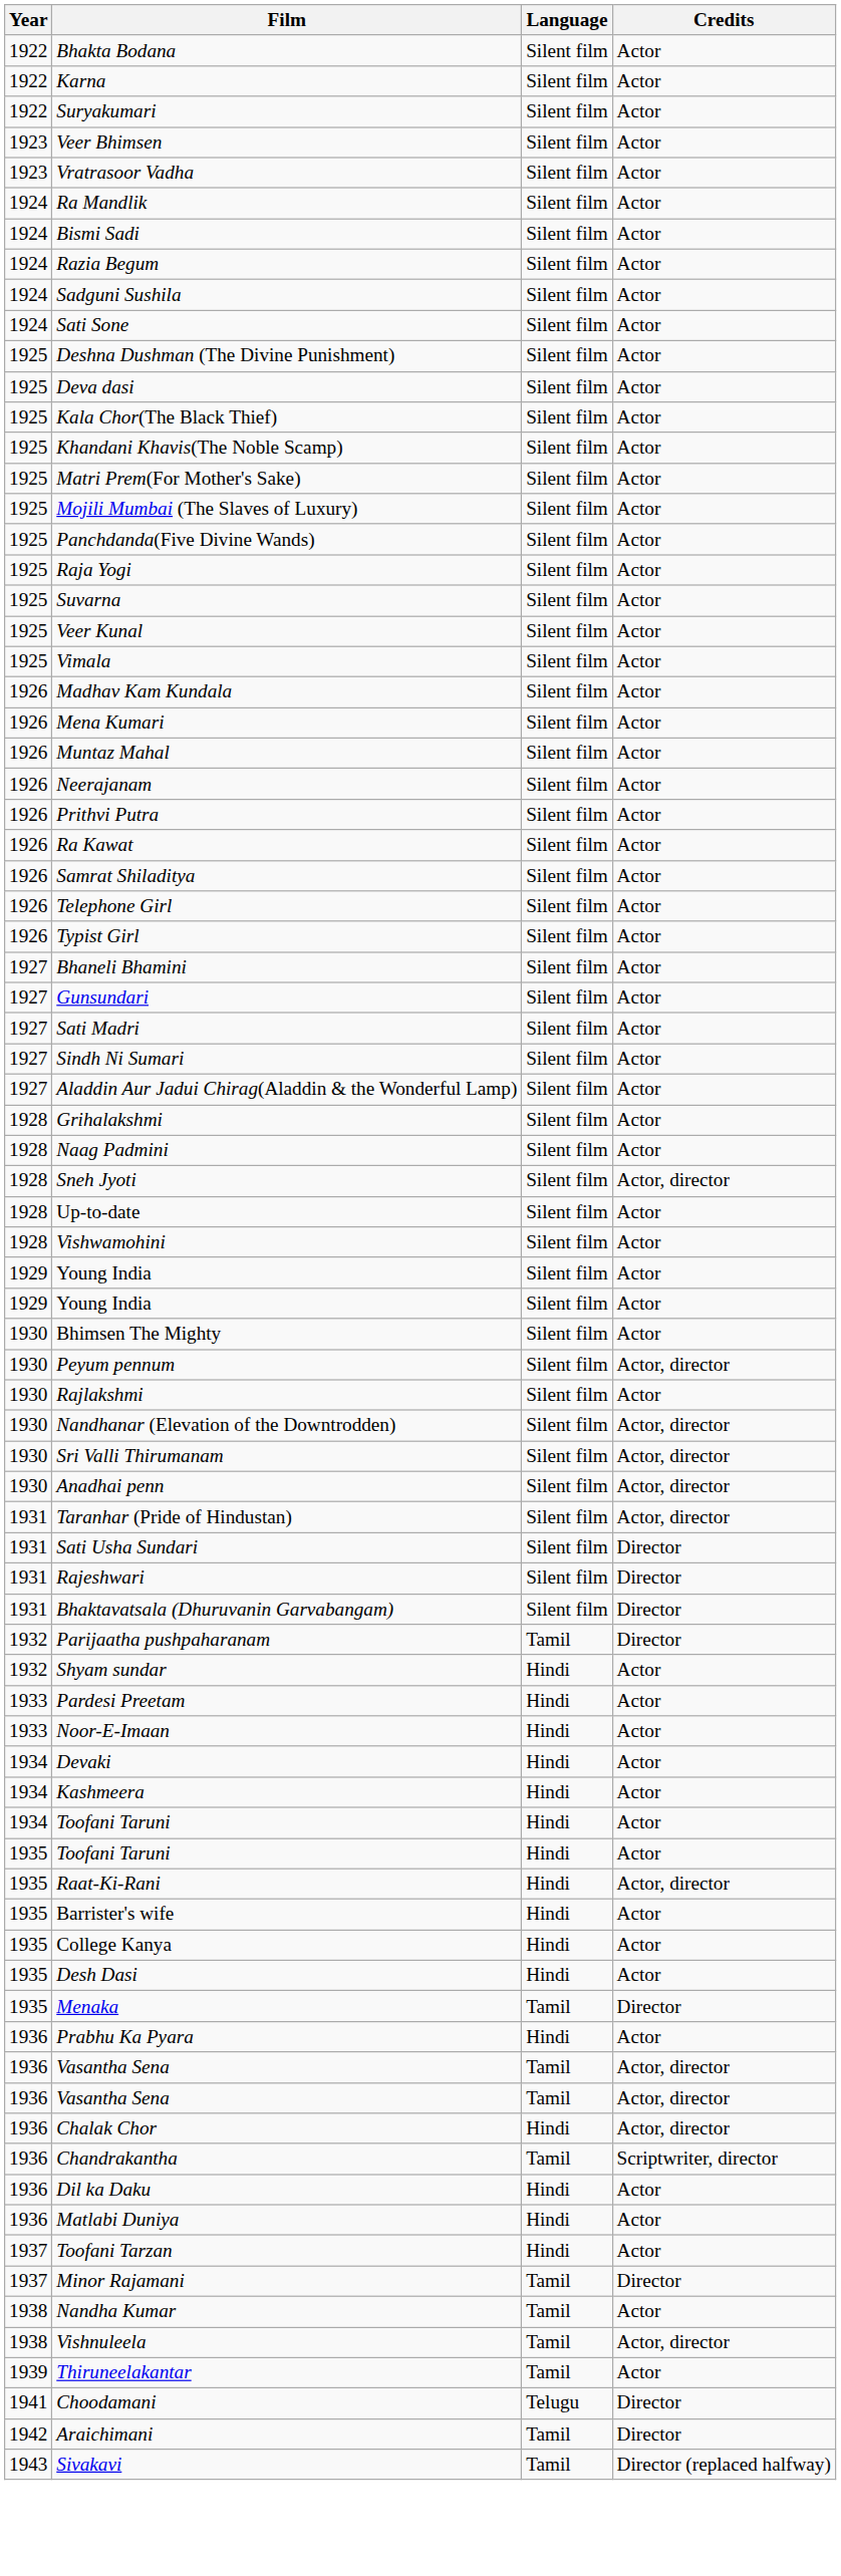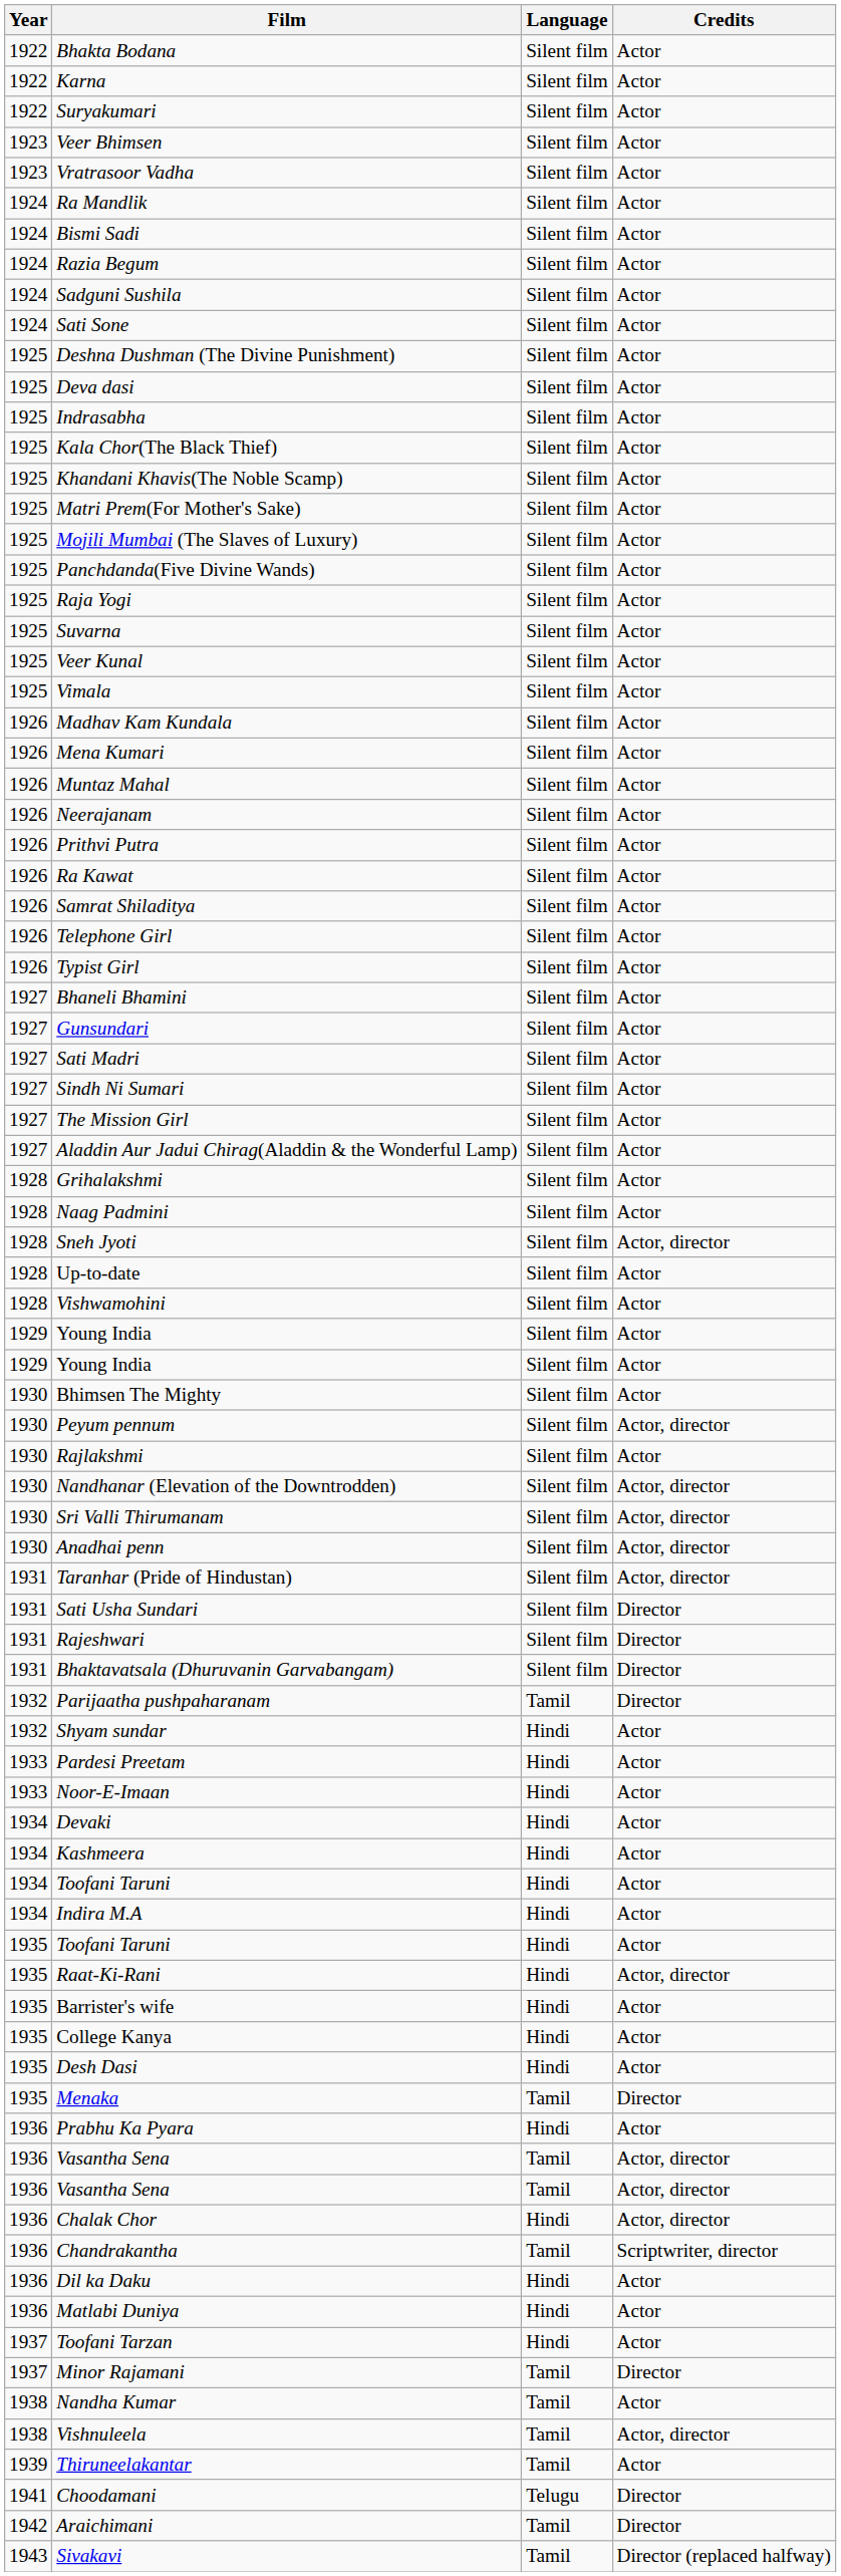 <table class="wikitable">
 <tr>
 <th>Year</th>
 <th>Film</th>
 <th>Language</th>
 <th>Credits</th>
 </tr>
 <tr>
 <td>1922</td>
 <td><em>Bhakta Bodana</em></td>
 <td>Silent film</td>
 <td>Actor</td>
 </tr>
 <tr>
 <td>1922</td>
 <td><em>Karna</em></td>
 <td>Silent film</td>
 <td>Actor</td>
 </tr>
 <tr>
 <td>1922</td>
 <td><em>Suryakumari</em></td>
 <td>Silent film</td>
 <td>Actor</td>
 </tr>
 <tr>
 <td>1923</td>
 <td><em>Veer Bhimsen</em></td>
 <td>Silent film</td>
 <td>Actor</td>
 </tr>
 <tr>
 <td>1923</td>
 <td><em>Vratrasoor Vadha</em></td>
 <td>Silent film</td>
 <td>Actor</td>
 </tr>
 <tr>
 <td>1924</td>
 <td><em>Ra Mandlik</em></td>
 <td>Silent film</td>
 <td>Actor</td>
 </tr>
 <tr>
 <td>1924</td>
 <td><em>Bismi Sadi</em></td>
 <td>Silent film</td>
 <td>Actor</td>
 </tr>
 <tr>
 <td>1924</td>
 <td><em>Razia Begum</em></td>
 <td>Silent film</td>
 <td>Actor</td>
 </tr>
 <tr>
 <td>1924</td>
 <td><em>Sadguni Sushila</em></td>
 <td>Silent film</td>
 <td>Actor</td>
 </tr>
 <tr>
 <td>1924</td>
 <td><em>Sati Sone</em></td>
 <td>Silent film</td>
 <td>Actor</td>
 </tr>
 <tr>
 <td>1925</td>
 <td><em>Deshna Dushman</em> (The Divine Punishment)</td>
 <td>Silent film</td>
 <td>Actor</td>
 </tr>
 <tr>
 <td>1925</td>
 <td><em>Deva dasi</em></td>
+<td>Silent film</td>
+<td>Actor</td>
+</tr>
+<tr>
+<td>1925</td>
+<td><em>Indrasabha</em></td>
 <td>Silent film</td>
 <td>Actor</td>
 </tr>
 <tr>
 <td>1925</td>
 <td><em>Kala Chor</em>(The Black Thief)</td>
 <td>Silent film</td>
 <td>Actor</td>
 </tr>
 <tr>
 <td>1925</td>
 <td><em>Khandani Khavis</em>(The Noble Scamp)</td>
 <td>Silent film</td>
 <td>Actor</td>
 </tr>
 <tr>
 <td>1925</td>
 <td><em>Matri Prem</em>(For Mother's Sake)</td>
 <td>Silent film</td>
 <td>Actor</td>
 </tr>
 <tr>
 <td>1925</td>
 <td><em><a href='#'>Mojili Mumbai</a></em> (The Slaves of Luxury)</td>
 <td>Silent film</td>
 <td>Actor</td>
 </tr>
 <tr>
 <td>1925</td>
 <td><em>Panchdanda</em>(Five Divine Wands)</td>
 <td>Silent film</td>
 <td>Actor</td>
 </tr>
 <tr>
 <td>1925</td>
 <td><em>Raja Yogi</em></td>
 <td>Silent film</td>
 <td>Actor</td>
 </tr>
 <tr>
 <td>1925</td>
 <td><em>Suvarna</em></td>
 <td>Silent film</td>
 <td>Actor</td>
 </tr>
 <tr>
 <td>1925</td>
 <td><em>Veer Kunal</em></td>
 <td>Silent film</td>
 <td>Actor</td>
 </tr>
 <tr>
 <td>1925</td>
 <td><em>Vimala</em></td>
 <td>Silent film</td>
 <td>Actor</td>
 </tr>
 <tr>
 <td>1926</td>
 <td><em>Madhav Kam Kundala</em></td>
 <td>Silent film</td>
 <td>Actor</td>
 </tr>
 <tr>
 <td>1926</td>
 <td><em>Mena Kumari</em></td>
 <td>Silent film</td>
 <td>Actor</td>
 </tr>
 <tr>
 <td>1926</td>
 <td><em>Muntaz Mahal</em></td>
 <td>Silent film</td>
 <td>Actor</td>
 </tr>
 <tr>
 <td>1926</td>
 <td><em>Neerajanam</em></td>
 <td>Silent film</td>
 <td>Actor</td>
 </tr>
 <tr>
 <td>1926</td>
 <td><em>Prithvi Putra</em></td>
 <td>Silent film</td>
 <td>Actor</td>
 </tr>
 <tr>
 <td>1926</td>
 <td><em>Ra Kawat</em></td>
 <td>Silent film</td>
 <td>Actor</td>
 </tr>
 <tr>
 <td>1926</td>
 <td><em>Samrat Shiladitya</em></td>
 <td>Silent film</td>
 <td>Actor</td>
 </tr>
 <tr>
 <td>1926</td>
 <td><em>Telephone Girl</em></td>
 <td>Silent film</td>
 <td>Actor</td>
 </tr>
 <tr>
 <td>1926</td>
 <td><em>Typist Girl</em></td>
 <td>Silent film</td>
 <td>Actor</td>
 </tr>
 <tr>
 <td>1927</td>
 <td><em>Bhaneli Bhamini</em></td>
 <td>Silent film</td>
 <td>Actor</td>
 </tr>
 <tr>
 <td>1927</td>
 <td><em><a href='#'>Gunsundari</a></em></td>
 <td>Silent film</td>
 <td>Actor</td>
 </tr>
 <tr>
 <td>1927</td>
 <td><em>Sati Madri</em></td>
 <td>Silent film</td>
 <td>Actor</td>
 </tr>
 <tr>
 <td>1927</td>
 <td><em>Sindh Ni Sumari </em></td>
+<td>Silent film</td>
+<td>Actor</td>
+</tr>
+<tr>
+<td>1927</td>
+<td><em>The Mission Girl</em></td>
 <td>Silent film</td>
 <td>Actor</td>
 </tr>
 <tr>
 <td>1927</td>
 <td><em>Aladdin Aur Jadui Chirag</em>(Aladdin & the Wonderful Lamp)</td>
 <td>Silent film</td>
 <td>Actor</td>
 </tr>
 <tr>
 <td>1928</td>
 <td><em>Grihalakshmi</em></td>
 <td>Silent film</td>
 <td>Actor</td>
 </tr>
 <tr>
 <td>1928</td>
 <td><em>Naag Padmini</em></td>
 <td>Silent film</td>
 <td>Actor</td>
 </tr>
 <tr>
 <td>1928</td>
 <td><em>Sneh Jyoti</em></td>
 <td>Silent film</td>
 <td>Actor, director</td>
 </tr>
 <tr>
 <td>1928</td>
 <td>Up-to-date</td>
 <td>Silent film</td>
 <td>Actor</td>
 </tr>
 <tr>
 <td>1928</td>
 <td><em>Vishwamohini</em></td>
 <td>Silent film</td>
 <td>Actor</td>
 </tr>
 <tr>
 <td>1929</td>
 <td>Young India</td>
 <td>Silent film</td>
 <td>Actor</td>
 </tr>
 <tr>
 <td>1929</td>
 <td>Young India</td>
 <td>Silent film</td>
 <td>Actor</td>
 </tr>
 <tr>
 <td>1930</td>
 <td>Bhimsen The Mighty</td>
 <td>Silent film</td>
 <td>Actor</td>
 </tr>
 <tr>
 <td>1930</td>
 <td><em>Peyum pennum</em></td>
 <td>Silent film</td>
 <td>Actor, director</td>
 </tr>
 <tr>
 <td>1930</td>
 <td><em>Rajlakshmi</em></td>
 <td>Silent film</td>
 <td>Actor</td>
 </tr>
 <tr>
 <td>1930</td>
 <td><em>Nandhanar</em> (Elevation of the Downtrodden)</td>
 <td>Silent film</td>
 <td>Actor, director</td>
 </tr>
 <tr>
 <td>1930</td>
 <td><em>Sri Valli Thirumanam</em></td>
 <td>Silent film</td>
 <td>Actor, director</td>
 </tr>
 <tr>
 <td>1930</td>
 <td><em>Anadhai penn</em></td>
 <td>Silent film</td>
 <td>Actor, director</td>
 </tr>
 <tr>
 <td>1931</td>
 <td><em>Taranhar</em> (Pride of Hindustan)</td>
 <td>Silent film</td>
 <td>Actor, director</td>
 </tr>
 <tr>
 <td>1931</td>
 <td><em>Sati Usha Sundari</em></td>
 <td>Silent film</td>
 <td>Director</td>
 </tr>
 <tr>
 <td>1931</td>
 <td><em>Rajeshwari</em></td>
 <td>Silent film</td>
 <td>Director</td>
 </tr>
 <tr>
 <td>1931</td>
 <td><em>Bhaktavatsala (Dhuruvanin Garvabangam)</em></td>
 <td>Silent film</td>
 <td>Director</td>
 </tr>
 <tr>
 <td>1932</td>
 <td><em>Parijaatha pushpaharanam</em></td>
 <td>Tamil</td>
 <td>Director</td>
 </tr>
 <tr>
 <td>1932</td>
 <td><em>Shyam sundar</em></td>
 <td>Hindi</td>
 <td>Actor</td>
 </tr>
 <tr>
 <td>1933</td>
 <td><em>Pardesi Preetam</em></td>
 <td>Hindi</td>
 <td>Actor</td>
 </tr>
 <tr>
 <td>1933</td>
 <td><em>Noor-E-Imaan</em></td>
 <td>Hindi</td>
 <td>Actor</td>
 </tr>
 <tr>
 <td>1934</td>
 <td><em>Devaki</em></td>
 <td>Hindi</td>
 <td>Actor</td>
 </tr>
 <tr>
 <td>1934</td>
 <td><em>Kashmeera</em></td>
 <td>Hindi</td>
 <td>Actor</td>
 </tr>
 <tr>
 <td>1934</td>
 <td><em>Toofani Taruni</em></td>
 <td>Hindi</td>
 <td>Actor</td>
 </tr>
 <tr>
+<td>1934</td>
+<td><em>Indira M.A</em></td>
+<td>Hindi</td>
+<td>Actor</td>
+</tr>
+<tr>
 <td>1935</td>
 <td><em>Toofani Taruni</em></td>
 <td>Hindi</td>
 <td>Actor</td>
 </tr>
 <tr>
 <td>1935</td>
 <td><em>Raat-Ki-Rani</em></td>
 <td>Hindi</td>
 <td>Actor, director</td>
 </tr>
 <tr>
 <td>1935</td>
 <td>Barrister's wife</td>
 <td>Hindi</td>
 <td>Actor</td>
 </tr>
 <tr>
 <td>1935</td>
 <td>College Kanya</td>
 <td>Hindi</td>
 <td>Actor</td>
 </tr>
 <tr>
 <td>1935</td>
 <td><em>Desh Dasi</em></td>
 <td>Hindi</td>
 <td>Actor</td>
 </tr>
 <tr>
 <td>1935</td>
 <td><em><a href='#'>Menaka</a></em></td>
 <td>Tamil</td>
 <td>Director</td>
 </tr>
 <tr>
 <td>1936</td>
 <td><em>Prabhu Ka Pyara</em></td>
 <td>Hindi</td>
 <td>Actor</td>
 </tr>
 <tr>
 <td>1936</td>
 <td><em>Vasantha Sena</em></td>
 <td>Tamil</td>
 <td>Actor, director</td>
 </tr>
 <tr>
 <td>1936</td>
 <td><em>Vasantha Sena</em></td>
 <td>Tamil</td>
 <td>Actor, director</td>
 </tr>
 <tr>
 <td>1936</td>
 <td><em>Chalak Chor</em></td>
 <td>Hindi</td>
 <td>Actor, director</td>
 </tr>
 <tr>
 <td>1936</td>
 <td><em>Chandrakantha</em></td>
 <td>Tamil</td>
 <td>Scriptwriter, director</td>
 </tr>
 <tr>
 <td>1936</td>
 <td><em>Dil ka Daku</em></td>
 <td>Hindi</td>
 <td>Actor</td>
 </tr>
 <tr>
 <td>1936</td>
 <td><em>Matlabi Duniya</em></td>
 <td>Hindi</td>
 <td>Actor</td>
 </tr>
 <tr>
 <td>1937</td>
 <td><em>Toofani Tarzan</em></td>
 <td>Hindi</td>
 <td>Actor</td>
 </tr>
 <tr>
 <td>1937</td>
 <td><em>Minor Rajamani</em></td>
 <td>Tamil</td>
 <td>Director</td>
 </tr>
 <tr>
 <td>1938</td>
 <td><em>Nandha Kumar</em></td>
 <td>Tamil</td>
 <td>Actor</td>
 </tr>
 <tr>
 <td>1938</td>
 <td><em>Vishnuleela</em></td>
 <td>Tamil</td>
 <td>Actor, director</td>
 </tr>
 <tr>
 <td>1939</td>
 <td><em><a href='#'>Thiruneelakantar</a></em></td>
 <td>Tamil</td>
 <td>Actor</td>
 </tr>
 <tr>
 <td>1941</td>
 <td><em>Choodamani</em></td>
 <td>Telugu</td>
 <td>Director</td>
 </tr>
 <tr>
 <td>1942</td>
 <td><em>Araichimani</em></td>
 <td>Tamil</td>
 <td>Director</td>
 </tr>
 <tr>
 <td>1943</td>
 <td><em><a href='#'>Sivakavi</a></em></td>
 <td>Tamil</td>
 <td>Director (replaced halfway)</td>
 </tr>
 </table>
